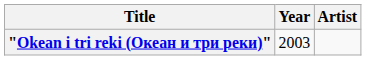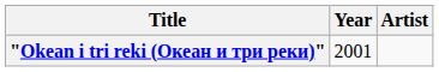 <table class="wikitable plainrowheaders">
 <tr>
 <th scope="col">Title</th>
 <th scope="col">Year</th>
 <th scope="col">Artist</th>
 </tr>
 <tr>
 <th scope="row">"<a href='#'>Okean i tri reki (Океан и три реки)</a>"</th>
-<td rowspan=1>2003</td>
+<td rowspan=1>2001</td>
 <td></td>
 </tr>
 </table>
